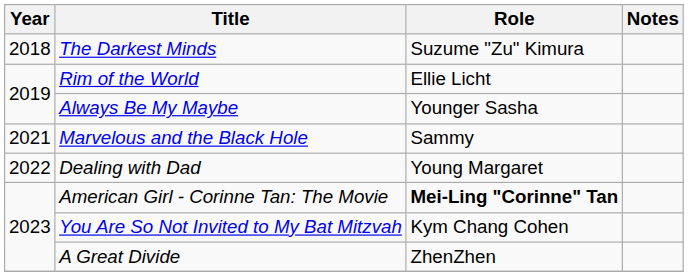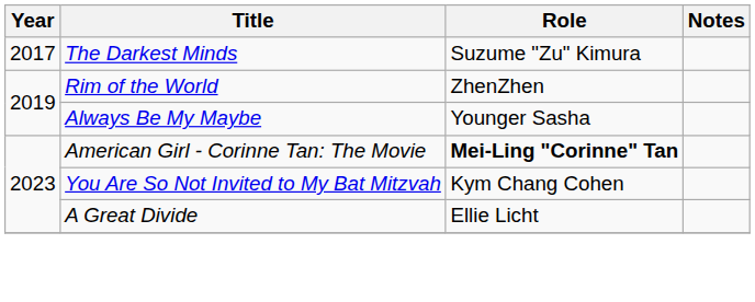 <table class="wikitable sortable">
 <tr>
 <th>Year</th>
 <th>Title</th>
 <th>Role</th>
 <th class="unsortable">Notes</th>
 </tr>
 <tr>
-<td>2018</td>
+<td>2017</td>
 <td><em><a href='#'>The Darkest Minds</a></em></td>
 <td>Suzume "Zu" Kimura</td>
 <td></td>
 </tr>
 <tr>
 <td rowspan=2>2019</td>
 <td><em><a href='#'>Rim of the World</a></em></td>
-<td>Ellie Licht</td>
+<td>ZhenZhen</td>
 <td></td>
 </tr>
 <tr>
 <td><em><a href='#'>Always Be My Maybe</a></em></td>
 <td>Younger Sasha</td>
-<td></td>
-</tr>
-<tr>
-<td>2021</td>
-<td><em><a href='#'>Marvelous and the Black Hole</a></em></td>
-<td>Sammy</td>
-<td></td>
-</tr>
-<tr>
-<td>2022</td>
-<td><em>Dealing with Dad</em></td>
-<td>Young Margaret</td>
 <td></td>
 </tr>
 <tr>
 <td rowspan=3>2023</td>
 <td><em>American Girl - Corinne Tan: The Movie</em></td>
 <td><strong>Mei-Ling "Corinne" Tan</strong></td>
 <td></td>
 </tr>
 <tr>
 <td><em><a href='#'>You Are So Not Invited to My Bat Mitzvah</a></em></td>
 <td>Kym Chang Cohen</td>
 <td></td>
 </tr>
 <tr>
 <td><em>A Great Divide</em></td>
-<td>ZhenZhen</td>
+<td>Ellie Licht</td>
 <td></td>
 </tr>
 <tr>
 </tr>
 </table>
